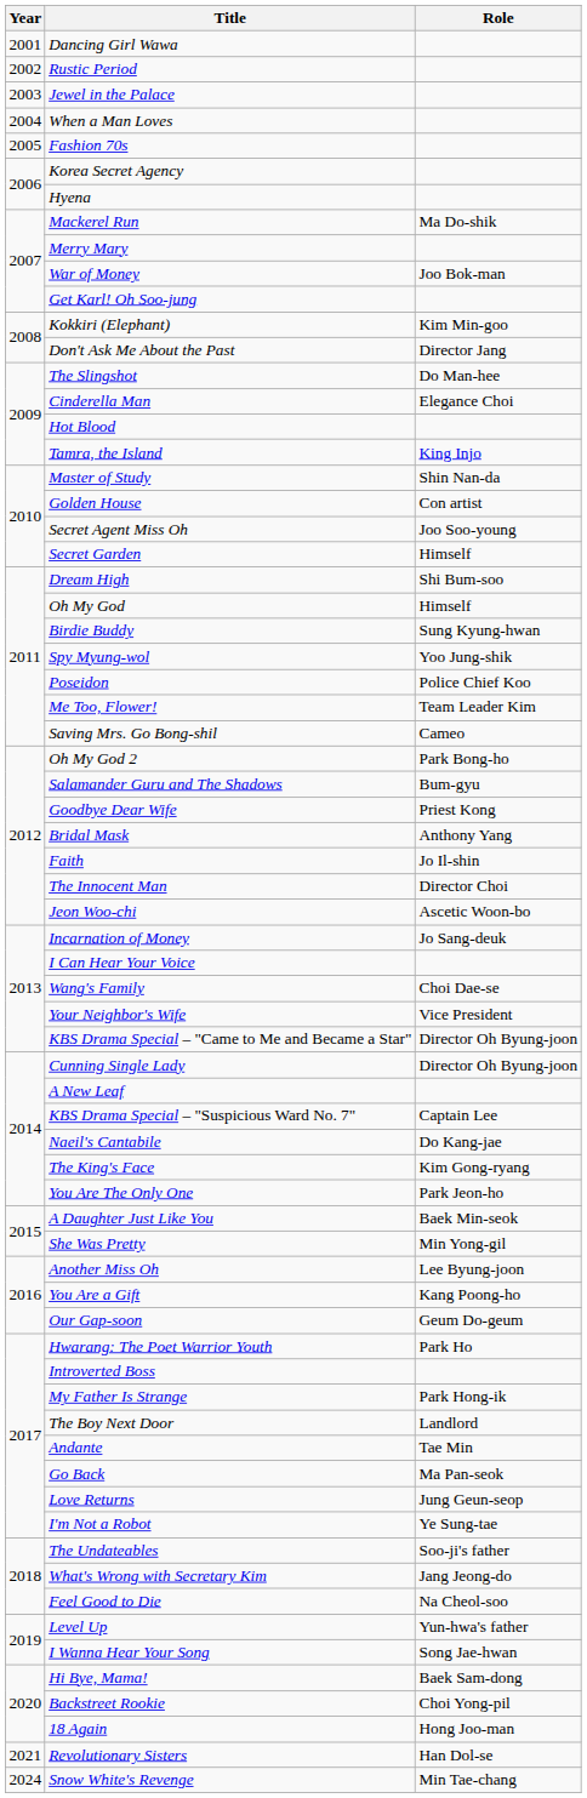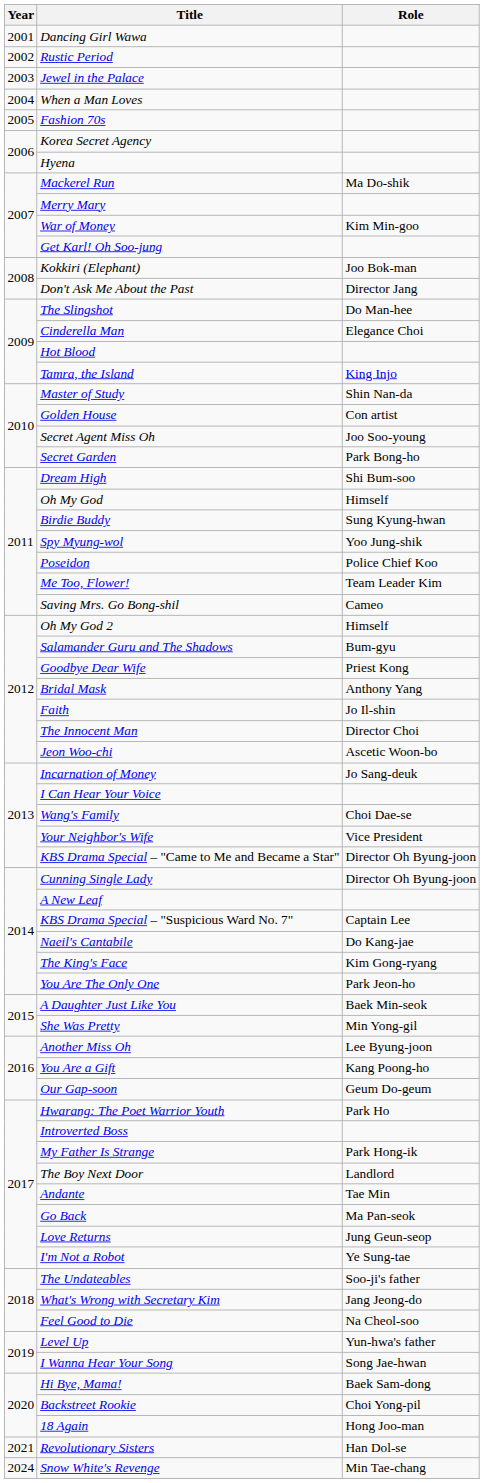 <table class="wikitable sortable">
 <tr>
 <th>Year</th>
 <th>Title</th>
 <th>Role</th>
 </tr>
 <tr>
 <td>2001</td>
 <td><em>Dancing Girl Wawa</em></td>
 <td></td>
 </tr>
 <tr>
 <td>2002</td>
 <td><em><a href='#'>Rustic Period</a></em></td>
 <td></td>
 </tr>
 <tr>
 <td>2003</td>
 <td><em><a href='#'>Jewel in the Palace</a></em></td>
 <td></td>
 </tr>
 <tr>
 <td>2004</td>
 <td><em>When a Man Loves</em></td>
 <td></td>
 </tr>
 <tr>
 <td>2005</td>
 <td><em><a href='#'>Fashion 70s</a></em></td>
 <td></td>
 </tr>
 <tr>
 <td rowspan=2>2006</td>
 <td><em>Korea Secret Agency</em></td>
 <td></td>
 </tr>
 <tr>
 <td><em>Hyena</em></td>
 <td></td>
 </tr>
 <tr>
 <td rowspan=4>2007</td>
 <td><em><a href='#'>Mackerel Run</a></em></td>
 <td>Ma Do-shik</td>
 </tr>
 <tr>
 <td><em><a href='#'>Merry Mary</a></em></td>
 <td></td>
 </tr>
 <tr>
 <td><em><a href='#'>War of Money</a></em></td>
-<td>Joo Bok-man</td>
+<td>Kim Min-goo</td>
 </tr>
 <tr>
 <td><em><a href='#'>Get Karl! Oh Soo-jung</a></em></td>
 <td></td>
 </tr>
 <tr>
 <td rowspan=2>2008</td>
 <td><em>Kokkiri (Elephant)</em></td>
-<td>Kim Min-goo</td>
+<td>Joo Bok-man</td>
 </tr>
 <tr>
 <td><em>Don't Ask Me About the Past</em></td>
 <td>Director Jang</td>
 </tr>
 <tr>
 <td rowspan=4>2009</td>
 <td><em><a href='#'>The Slingshot</a></em></td>
 <td>Do Man-hee</td>
 </tr>
 <tr>
 <td><em><a href='#'>Cinderella Man</a></em></td>
 <td>Elegance Choi</td>
 </tr>
 <tr>
 <td><em><a href='#'>Hot Blood</a></em></td>
 <td></td>
 </tr>
 <tr>
 <td><em><a href='#'>Tamra, the Island</a></em></td>
 <td><a href='#'>King Injo</a></td>
 </tr>
 <tr>
 <td rowspan=4>2010</td>
 <td><em><a href='#'>Master of Study</a></em></td>
 <td>Shin Nan-da</td>
 </tr>
 <tr>
 <td><em><a href='#'>Golden House</a></em></td>
 <td>Con artist</td>
 </tr>
 <tr>
 <td><em>Secret Agent Miss Oh</em></td>
 <td>Joo Soo-young</td>
 </tr>
 <tr>
 <td><em><a href='#'>Secret Garden</a></em></td>
-<td>Himself</td>
+<td>Park Bong-ho</td>
 </tr>
 <tr>
 <td rowspan=7>2011</td>
 <td><em><a href='#'>Dream High</a></em></td>
 <td>Shi Bum-soo</td>
 </tr>
 <tr>
 <td><em>Oh My God</em></td>
 <td>Himself</td>
 </tr>
 <tr>
 <td><em><a href='#'>Birdie Buddy</a></em></td>
 <td>Sung Kyung-hwan</td>
 </tr>
 <tr>
 <td><em><a href='#'>Spy Myung-wol</a></em></td>
 <td>Yoo Jung-shik</td>
 </tr>
 <tr>
 <td><em><a href='#'>Poseidon</a></em></td>
 <td>Police Chief Koo</td>
 </tr>
 <tr>
 <td><em><a href='#'>Me Too, Flower!</a></em></td>
 <td>Team Leader Kim</td>
 </tr>
 <tr>
 <td><em>Saving Mrs. Go Bong-shil</em></td>
 <td>Cameo</td>
 </tr>
 <tr>
 <td rowspan=7>2012</td>
 <td><em>Oh My God 2</em></td>
-<td>Park Bong-ho</td>
+<td>Himself</td>
 </tr>
 <tr>
 <td><em><a href='#'>Salamander Guru and The Shadows</a></em></td>
 <td>Bum-gyu</td>
 </tr>
 <tr>
 <td><em><a href='#'>Goodbye Dear Wife</a></em></td>
 <td>Priest Kong</td>
 </tr>
 <tr>
 <td><em><a href='#'>Bridal Mask</a></em></td>
 <td>Anthony Yang</td>
 </tr>
 <tr>
 <td><em><a href='#'>Faith</a></em></td>
 <td>Jo Il-shin</td>
 </tr>
 <tr>
 <td><em><a href='#'>The Innocent Man</a></em></td>
 <td>Director Choi</td>
 </tr>
 <tr>
 <td><em><a href='#'>Jeon Woo-chi</a></em></td>
 <td>Ascetic Woon-bo</td>
 </tr>
 <tr>
 <td rowspan=5>2013</td>
 <td><em><a href='#'>Incarnation of Money</a></em></td>
 <td>Jo Sang-deuk</td>
 </tr>
 <tr>
 <td><em><a href='#'>I Can Hear Your Voice</a></em></td>
 <td></td>
 </tr>
 <tr>
 <td><em><a href='#'>Wang's Family</a></em></td>
 <td>Choi Dae-se</td>
 </tr>
 <tr>
 <td><em><a href='#'>Your Neighbor's Wife</a></em></td>
 <td>Vice President</td>
 </tr>
 <tr>
 <td><em><a href='#'>KBS Drama Special</a></em> – "Came to Me and Became a Star"</td>
 <td>Director Oh Byung-joon</td>
 </tr>
 <tr>
 <td rowspan=6>2014</td>
 <td><em><a href='#'>Cunning Single Lady</a></em></td>
 <td>Director Oh Byung-joon</td>
 </tr>
 <tr>
 <td><em><a href='#'>A New Leaf</a></em></td>
 <td></td>
 </tr>
 <tr>
 <td><em><a href='#'>KBS Drama Special</a></em> – "Suspicious Ward No. 7"</td>
 <td>Captain Lee</td>
 </tr>
 <tr>
 <td><em><a href='#'>Naeil's Cantabile</a></em></td>
 <td>Do Kang-jae</td>
 </tr>
 <tr>
 <td><em><a href='#'>The King's Face</a></em></td>
 <td>Kim Gong-ryang</td>
 </tr>
 <tr>
 <td><em><a href='#'>You Are The Only One</a></em></td>
 <td>Park Jeon-ho</td>
 </tr>
 <tr>
 <td rowspan=2>2015</td>
 <td><em><a href='#'>A Daughter Just Like You</a></em></td>
 <td>Baek Min-seok</td>
 </tr>
 <tr>
 <td><em><a href='#'>She Was Pretty</a></em></td>
 <td>Min Yong-gil</td>
 </tr>
 <tr>
 <td rowspan=3>2016</td>
 <td><em><a href='#'>Another Miss Oh</a></em></td>
 <td>Lee Byung-joon</td>
 </tr>
 <tr>
 <td><em><a href='#'>You Are a Gift</a></em></td>
 <td>Kang Poong-ho</td>
 </tr>
 <tr>
 <td><em><a href='#'>Our Gap-soon</a></em></td>
 <td>Geum Do-geum</td>
 </tr>
 <tr>
 <td rowspan=8>2017</td>
 <td><em><a href='#'>Hwarang: The Poet Warrior Youth</a></em></td>
 <td>Park Ho</td>
 </tr>
 <tr>
 <td><em><a href='#'>Introverted Boss</a></em></td>
 <td></td>
 </tr>
 <tr>
 <td><em><a href='#'>My Father Is Strange</a></em></td>
 <td>Park Hong-ik</td>
 </tr>
 <tr>
 <td><em>The Boy Next Door</em></td>
 <td>Landlord</td>
 </tr>
 <tr>
 <td><em><a href='#'>Andante</a></em></td>
 <td>Tae Min</td>
 </tr>
 <tr>
 <td><em><a href='#'>Go Back</a></em></td>
 <td>Ma Pan-seok</td>
 </tr>
 <tr>
 <td><em><a href='#'>Love Returns</a></em></td>
 <td>Jung Geun-seop</td>
 </tr>
 <tr>
 <td><em><a href='#'>I'm Not a Robot</a></em></td>
 <td>Ye Sung-tae</td>
 </tr>
 <tr>
 <td rowspan=3>2018</td>
 <td><em><a href='#'>The Undateables</a></em></td>
 <td>Soo-ji's father</td>
 </tr>
 <tr>
 <td><em><a href='#'>What's Wrong with Secretary Kim</a></em></td>
 <td>Jang Jeong-do</td>
 </tr>
 <tr>
 <td><em><a href='#'>Feel Good to Die</a></em></td>
 <td>Na Cheol-soo</td>
 </tr>
 <tr>
 <td rowspan=2>2019</td>
 <td><em><a href='#'>Level Up</a></em></td>
 <td>Yun-hwa's father</td>
 </tr>
 <tr>
 <td><em><a href='#'>I Wanna Hear Your Song</a></em></td>
 <td>Song Jae-hwan</td>
 </tr>
 <tr>
 <td rowspan=3>2020</td>
 <td><em><a href='#'>Hi Bye, Mama!</a></em></td>
 <td>Baek Sam-dong</td>
 </tr>
 <tr>
 <td><em><a href='#'>Backstreet Rookie</a></em></td>
 <td>Choi Yong-pil</td>
 </tr>
 <tr>
 <td><em><a href='#'>18 Again</a></em></td>
 <td>Hong Joo-man</td>
 </tr>
 <tr>
 <td>2021</td>
 <td><em><a href='#'>Revolutionary Sisters</a></em></td>
 <td>Han Dol-se</td>
 </tr>
 <tr>
 <td>2024</td>
 <td><em><a href='#'>Snow White's Revenge</a></em></td>
 <td>Min Tae-chang</td>
 </tr>
 </table>
